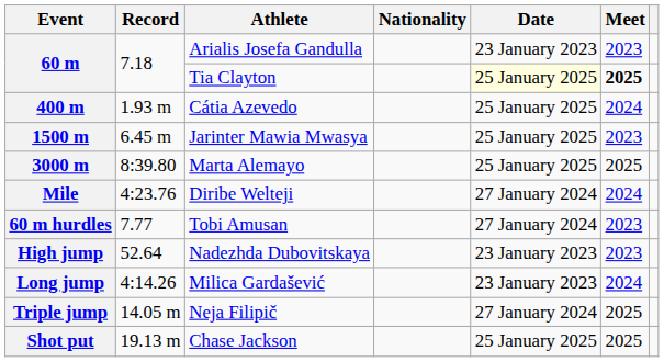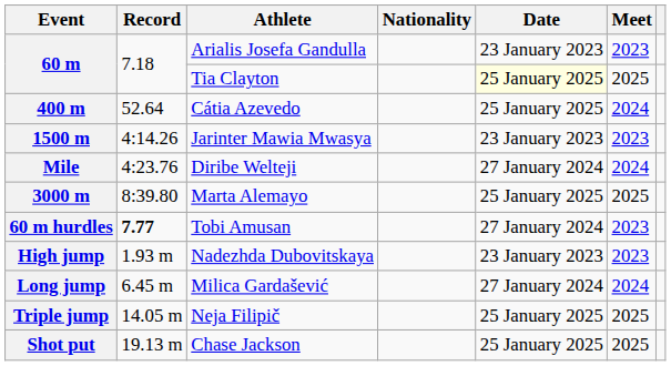 <table class="wikitable plainrowheaders sticky-header">
 <tr>
 <th scope="col">Event</th>
 <th scope="col">Record</th>
 <th scope="col">Athlete</th>
 <th scope="col">Nationality</th>
 <th scope="col">Date</th>
 <th scope="col">Meet</th>
 <th scope="col"></th>
 </tr>
 <tr>
 <th rowspan="2" scope="rowgroup"><a href='#'>60 m</a></th>
 <td rowspan="2">7.18</td>
 <td><a href='#'>Arialis Josefa Gandulla</a></td>
 <td></td>
 <td>23 January 2023</td>
 <td><a href='#'>2023</a></td>
 <td></td>
 </tr>
 <tr>
 <td><a href='#'>Tia Clayton</a></td>
 <td></td>
 <td style="background: lightyellow;">25 January 2025</td>
-<td><strong>2025</strong></td>
+<td>2025</td>
 <td></td>
 </tr>
 <tr>
 <th scope="row"><a href='#'>400 m</a></th>
-<td>1.93 m</td>
+<td>52.64</td>
 <td><a href='#'>Cátia Azevedo</a></td>
 <td></td>
 <td>25 January 2025</td>
 <td><a href='#'>2024</a></td>
 <td></td>
 </tr>
 <tr>
 <th scope="row"><a href='#'>1500 m</a></th>
-<td>6.45 m</td>
+<td>4:14.26</td>
 <td><a href='#'>Jarinter Mawia Mwasya</a></td>
 <td></td>
-<td>25 January 2025</td>
+<td>23 January 2023</td>
 <td><a href='#'>2023</a></td>
+<td></td>
+</tr>
+<tr>
+<th scope="row"><a href='#'>Mile</a></th>
+<td>4:23.76</td>
+<td><a href='#'>Diribe Welteji</a></td>
+<td></td>
+<td>27 January 2024</td>
+<td><a href='#'>2024</a></td>
 <td></td>
 </tr>
 <tr>
 <th scope="row"><a href='#'>3000 m</a></th>
 <td>8:39.80</td>
 <td><a href='#'>Marta Alemayo</a></td>
 <td></td>
 <td>25 January 2025</td>
 <td>2025</td>
 <td></td>
 </tr>
 <tr>
-<th scope="row"><a href='#'>Mile</a></th>
-<td>4:23.76</td>
-<td><a href='#'>Diribe Welteji</a></td>
-<td></td>
-<td>27 January 2024</td>
-<td><a href='#'>2024</a></td>
-<td></td>
-</tr>
-<tr>
 <th scope="row"><a href='#'>60 m hurdles</a></th>
-<td>7.77</td>
+<td><strong>7.77</strong></td>
 <td><a href='#'>Tobi Amusan</a></td>
 <td></td>
 <td>27 January 2024</td>
 <td><a href='#'>2023</a></td>
 <td></td>
 </tr>
 <tr>
 <th scope="row"><a href='#'>High jump</a></th>
-<td>52.64</td>
+<td>1.93 m</td>
 <td><a href='#'>Nadezhda Dubovitskaya</a></td>
 <td></td>
 <td>23 January 2023</td>
 <td><a href='#'>2023</a></td>
 <td></td>
 </tr>
 <tr>
 <th scope="row"><a href='#'>Long jump</a></th>
-<td>4:14.26</td>
+<td>6.45 m</td>
 <td><a href='#'>Milica Gardašević</a></td>
 <td></td>
-<td>23 January 2023</td>
+<td>27 January 2024</td>
 <td><a href='#'>2024</a></td>
 <td></td>
 </tr>
 <tr>
 <th scope="row"><a href='#'>Triple jump</a></th>
 <td>14.05 m</td>
 <td><a href='#'>Neja Filipič</a></td>
 <td></td>
-<td>27 January 2024</td>
+<td>25 January 2025</td>
 <td>2025</td>
 <td></td>
 </tr>
 <tr>
 <th scope="row"><a href='#'>Shot put</a></th>
 <td>19.13 m</td>
 <td><a href='#'>Chase Jackson</a></td>
 <td></td>
 <td>25 January 2025</td>
 <td>2025</td>
 <td></td>
 </tr>
 </table>
